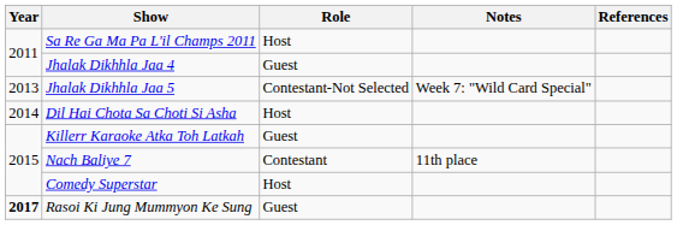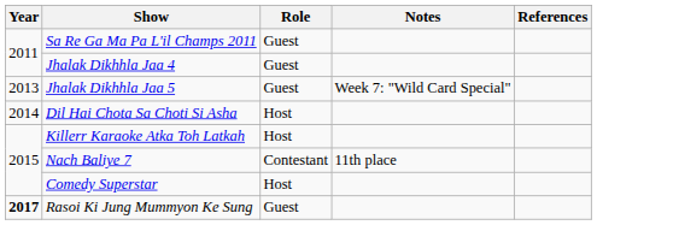 <table class="wikitable sortable">
 <tr>
 <th>Year</th>
 <th>Show</th>
 <th>Role</th>
 <th>Notes</th>
 <th>References</th>
 </tr>
 <tr>
 <td rowspan ="2">2011</td>
 <td><em><a href='#'>Sa Re Ga Ma Pa L'il Champs 2011</a></em></td>
-<td>Host</td>
+<td>Guest</td>
 <td></td>
 <td></td>
 </tr>
 <tr>
 <td><em> <a href='#'>Jhalak Dikhhla Jaa 4</a></em></td>
 <td>Guest</td>
 <td></td>
 <td></td>
 </tr>
 <tr>
 <td>2013</td>
 <td><em> <a href='#'>Jhalak Dikhhla Jaa 5</a></em></td>
-<td>Contestant-Not Selected</td>
+<td>Guest</td>
 <td>Week 7: "Wild Card Special"</td>
 <td></td>
 </tr>
 <tr>
 <td>2014</td>
 <td><em><a href='#'>Dil Hai Chota Sa Choti Si Asha</a></em></td>
 <td>Host</td>
 <td></td>
 <td></td>
 </tr>
 <tr>
 <td rowspan = "3">2015</td>
 <td><em><a href='#'>Killerr Karaoke Atka Toh Latkah</a></em></td>
-<td>Guest</td>
+<td>Host</td>
 <td></td>
 <td></td>
 </tr>
 <tr>
 <td><em> <a href='#'>Nach Baliye 7</a></em></td>
 <td>Contestant</td>
 <td>11th place</td>
 <td></td>
 </tr>
 <tr>
 <td><em><a href='#'>Comedy Superstar</a></em></td>
 <td>Host</td>
 <td></td>
 <td></td>
 </tr>
 <tr>
 <td><strong>2017</strong></td>
 <td><em>Rasoi Ki Jung Mummyon Ke Sung</em></td>
 <td>Guest</td>
 <td></td>
 <td></td>
 </tr>
 </table>
